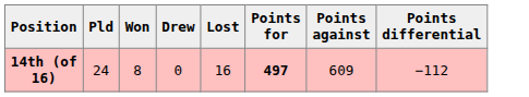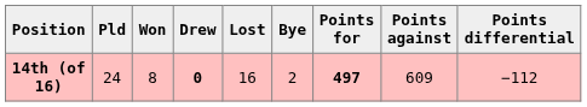 <table style=border-collapse:collapse border=1 cellspacing=0 cellpadding=5>
 <tr style="text-align:center; background:#efefef;">
 <th width=20>Position</th>
 <th width=20>Pld</th>
 <th width=20>Won</th>
 <th width=20>Drew</th>
 <th width=20>Lost</th>
+<th width=20>Bye</th>
 <th width=20>Points for</th>
 <th width=20>Points against</th>
 <th width=25>Points differential</th>
 </tr>
 <tr style="text-align:center; background:#ffc0c0;">
 <td><strong>14th (of 16)</strong></td>
 <td>24</td>
 <td>8</td>
-<td>0</td>
+<td><strong>0</strong></td>
 <td>16</td>
+<td>2</td>
 <td><strong>497</strong></td>
 <td>609</td>
 <td>−112</td>
 </tr>
 </table>
